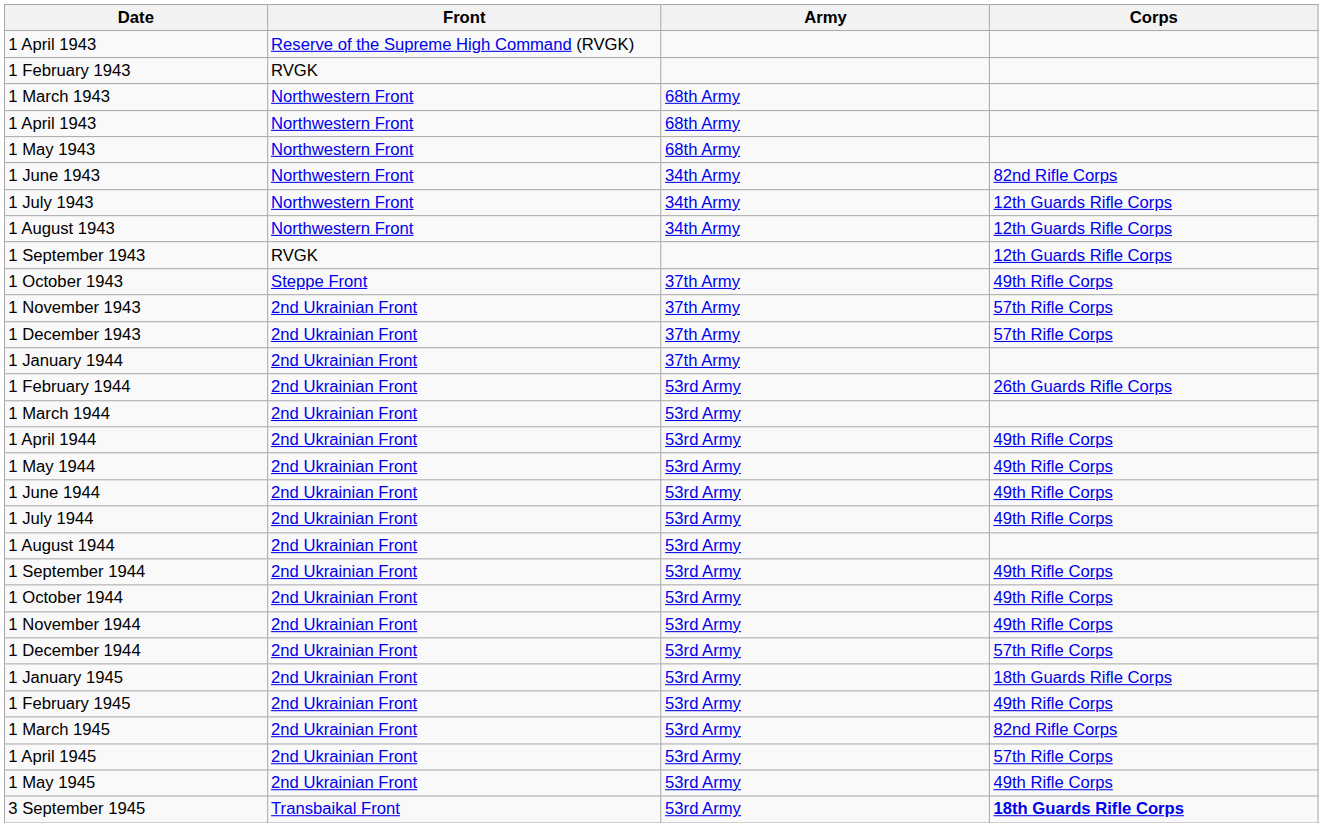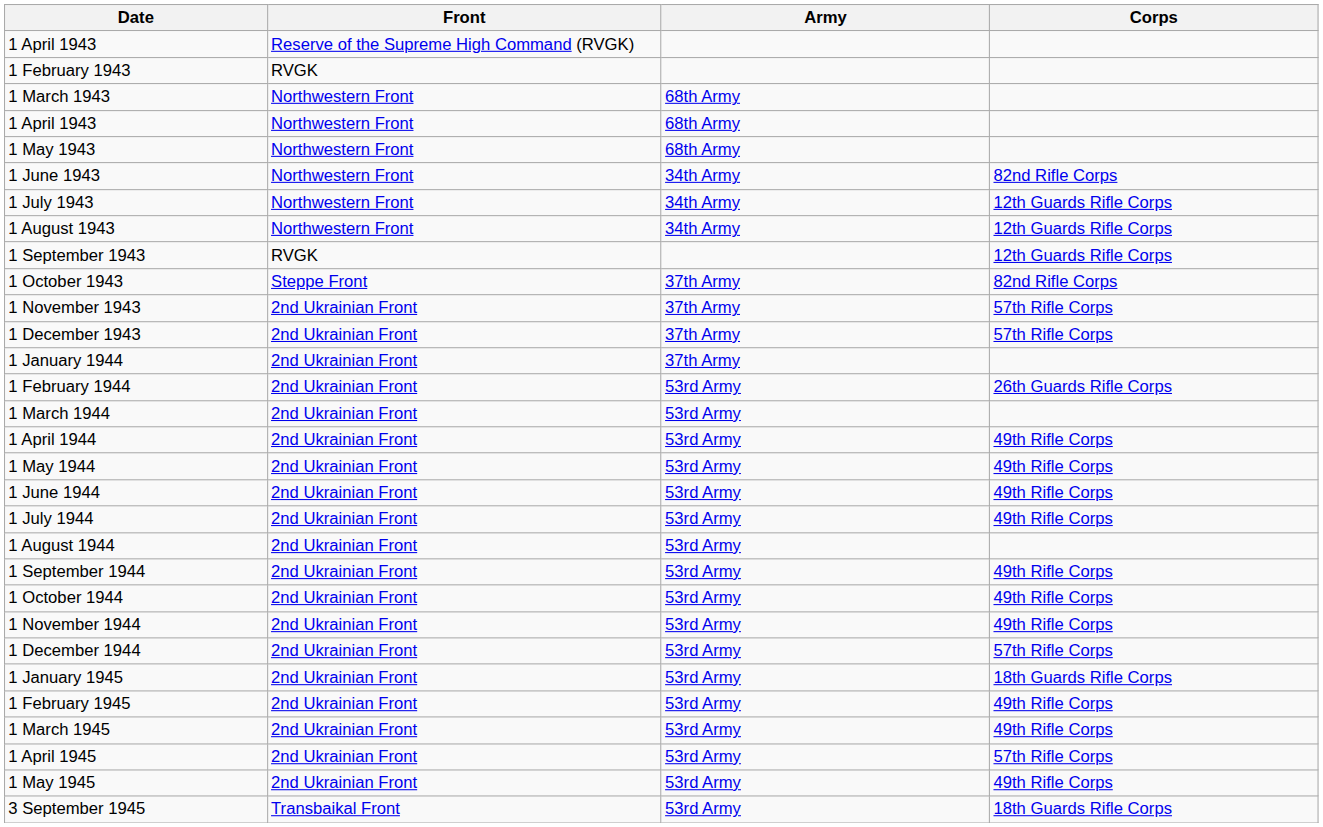 <table width="100%" | class="wikitable">
 <tr>
 <th width="20%">Date</th>
 <th width="30%">Front</th>
 <th width="25%">Army</th>
 <th width="25%">Corps</th>
 </tr>
 <tr>
 <td>1 April 1943</td>
 <td><a href='#'>Reserve of the Supreme High Command</a> (RVGK)</td>
 <td></td>
 <td></td>
 </tr>
 <tr>
 <td>1 February 1943</td>
 <td>RVGK</td>
 <td></td>
 <td></td>
 </tr>
 <tr>
 <td>1 March 1943</td>
 <td><a href='#'>Northwestern Front</a></td>
 <td><a href='#'>68th Army</a></td>
 <td></td>
 </tr>
 <tr>
 <td>1 April 1943</td>
 <td><a href='#'>Northwestern Front</a></td>
 <td><a href='#'>68th Army</a></td>
 <td></td>
 </tr>
 <tr>
 <td>1 May 1943</td>
 <td><a href='#'>Northwestern Front</a></td>
 <td><a href='#'>68th Army</a></td>
 <td></td>
 </tr>
 <tr>
 <td>1 June 1943</td>
 <td><a href='#'>Northwestern Front</a></td>
 <td><a href='#'>34th Army</a></td>
 <td><a href='#'>82nd Rifle Corps</a></td>
 </tr>
 <tr>
 <td>1 July 1943</td>
 <td><a href='#'>Northwestern Front</a></td>
 <td><a href='#'>34th Army</a></td>
 <td><a href='#'>12th Guards Rifle Corps</a></td>
 </tr>
 <tr>
 <td>1 August 1943</td>
 <td><a href='#'>Northwestern Front</a></td>
 <td><a href='#'>34th Army</a></td>
 <td><a href='#'>12th Guards Rifle Corps</a></td>
 </tr>
 <tr>
 <td>1 September 1943</td>
 <td>RVGK</td>
 <td></td>
 <td><a href='#'>12th Guards Rifle Corps</a></td>
 </tr>
 <tr>
 <td>1 October 1943</td>
 <td><a href='#'>Steppe Front</a></td>
 <td><a href='#'>37th Army</a></td>
-<td><a href='#'>49th Rifle Corps</a></td>
+<td><a href='#'>82nd Rifle Corps</a></td>
 </tr>
 <tr>
 <td>1 November 1943</td>
 <td><a href='#'>2nd Ukrainian Front</a></td>
 <td><a href='#'>37th Army</a></td>
 <td><a href='#'>57th Rifle Corps</a></td>
 </tr>
 <tr>
 <td>1 December 1943</td>
 <td><a href='#'>2nd Ukrainian Front</a></td>
 <td><a href='#'>37th Army</a></td>
 <td><a href='#'>57th Rifle Corps</a></td>
 </tr>
 <tr>
 <td>1 January 1944</td>
 <td><a href='#'>2nd Ukrainian Front</a></td>
 <td><a href='#'>37th Army</a></td>
 <td></td>
 </tr>
 <tr>
 <td>1 February 1944</td>
 <td><a href='#'>2nd Ukrainian Front</a></td>
 <td><a href='#'>53rd Army</a></td>
 <td><a href='#'>26th Guards Rifle Corps</a></td>
 </tr>
 <tr>
 <td>1 March 1944</td>
 <td><a href='#'>2nd Ukrainian Front</a></td>
 <td><a href='#'>53rd Army</a></td>
 <td></td>
 </tr>
 <tr>
 <td>1 April 1944</td>
 <td><a href='#'>2nd Ukrainian Front</a></td>
 <td><a href='#'>53rd Army</a></td>
 <td><a href='#'>49th Rifle Corps</a></td>
 </tr>
 <tr>
 <td>1 May 1944</td>
 <td><a href='#'>2nd Ukrainian Front</a></td>
 <td><a href='#'>53rd Army</a></td>
 <td><a href='#'>49th Rifle Corps</a></td>
 </tr>
 <tr>
 <td>1 June 1944</td>
 <td><a href='#'>2nd Ukrainian Front</a></td>
 <td><a href='#'>53rd Army</a></td>
 <td><a href='#'>49th Rifle Corps</a></td>
 </tr>
 <tr>
 <td>1 July 1944</td>
 <td><a href='#'>2nd Ukrainian Front</a></td>
 <td><a href='#'>53rd Army</a></td>
 <td><a href='#'>49th Rifle Corps</a></td>
 </tr>
 <tr>
 <td>1 August 1944</td>
 <td><a href='#'>2nd Ukrainian Front</a></td>
 <td><a href='#'>53rd Army</a></td>
 <td></td>
 </tr>
 <tr>
 <td>1 September 1944</td>
 <td><a href='#'>2nd Ukrainian Front</a></td>
 <td><a href='#'>53rd Army</a></td>
 <td><a href='#'>49th Rifle Corps</a></td>
 </tr>
 <tr>
 <td>1 October 1944</td>
 <td><a href='#'>2nd Ukrainian Front</a></td>
 <td><a href='#'>53rd Army</a></td>
 <td><a href='#'>49th Rifle Corps</a></td>
 </tr>
 <tr>
 <td>1 November 1944</td>
 <td><a href='#'>2nd Ukrainian Front</a></td>
 <td><a href='#'>53rd Army</a></td>
 <td><a href='#'>49th Rifle Corps</a></td>
 </tr>
 <tr>
 <td>1 December 1944</td>
 <td><a href='#'>2nd Ukrainian Front</a></td>
 <td><a href='#'>53rd Army</a></td>
 <td><a href='#'>57th Rifle Corps</a></td>
 </tr>
 <tr>
 <td>1 January 1945</td>
 <td><a href='#'>2nd Ukrainian Front</a></td>
 <td><a href='#'>53rd Army</a></td>
 <td><a href='#'>18th Guards Rifle Corps</a></td>
 </tr>
 <tr>
 <td>1 February 1945</td>
 <td><a href='#'>2nd Ukrainian Front</a></td>
 <td><a href='#'>53rd Army</a></td>
 <td><a href='#'>49th Rifle Corps</a></td>
 </tr>
 <tr>
 <td>1 March 1945</td>
 <td><a href='#'>2nd Ukrainian Front</a></td>
 <td><a href='#'>53rd Army</a></td>
-<td><a href='#'>82nd Rifle Corps</a></td>
+<td><a href='#'>49th Rifle Corps</a></td>
 </tr>
 <tr>
 <td>1 April 1945</td>
 <td><a href='#'>2nd Ukrainian Front</a></td>
 <td><a href='#'>53rd Army</a></td>
 <td><a href='#'>57th Rifle Corps</a></td>
 </tr>
 <tr>
 <td>1 May 1945</td>
 <td><a href='#'>2nd Ukrainian Front</a></td>
 <td><a href='#'>53rd Army</a></td>
 <td><a href='#'>49th Rifle Corps</a></td>
 </tr>
 <tr>
 <td>3 September 1945</td>
 <td><a href='#'>Transbaikal Front</a></td>
 <td><a href='#'>53rd Army</a></td>
-<td><strong><a href='#'>18th Guards Rifle Corps</a></strong></td>
+<td><a href='#'>18th Guards Rifle Corps</a></td>
 </tr>
 </table>
